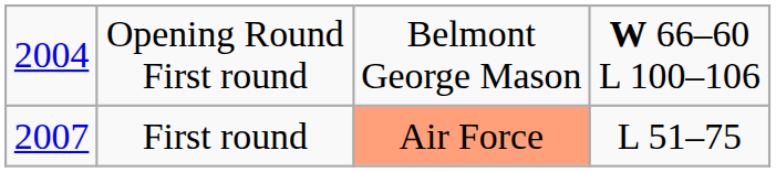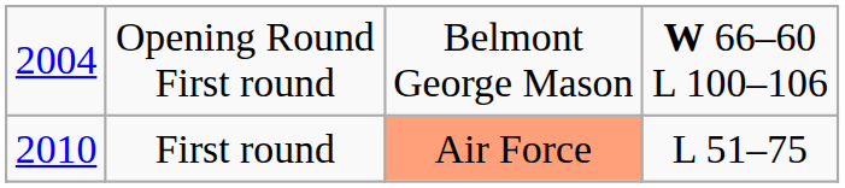 <table class="wikitable">
 <tr style="text-align:center;">
 <td><a href='#'>2004</a></td>
 <td>Opening Round<br>First round</td>
 <td>Belmont<br>George Mason</td>
 <td><strong>W</strong> 66–60<br>L 100–106</td>
 </tr>
 <tr style="text-align:center;">
-<td><a href='#'>2007</a></td>
+<td><a href='#'>2010</a></td>
 <td>First round</td>
 <td style="background: lightsalmon;">Air Force</td>
 <td>L 51–75</td>
 </tr>
 </table>
